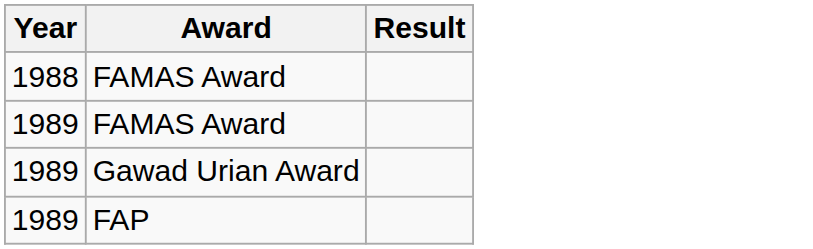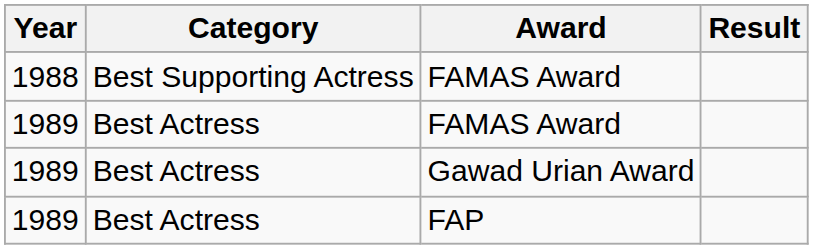 <table class="wikitable">
 <tr>
 <th scope="col">Year</th>
+<th scope="col">Category</th>
 <th scope="col">Award</th>
 <th scope="col">Result</th>
 </tr>
 <tr>
 <td>1988</td>
+<td>Best Supporting Actress</td>
 <td>FAMAS Award</td>
 <td></td>
 </tr>
 <tr>
 <td>1989</td>
+<td>Best Actress</td>
 <td>FAMAS Award</td>
 <td></td>
 </tr>
 <tr>
 <td>1989</td>
+<td>Best Actress</td>
 <td>Gawad Urian Award</td>
 <td></td>
 </tr>
 <tr>
 <td>1989</td>
+<td>Best Actress</td>
 <td>FAP</td>
 <td></td>
 </tr>
 </table>
